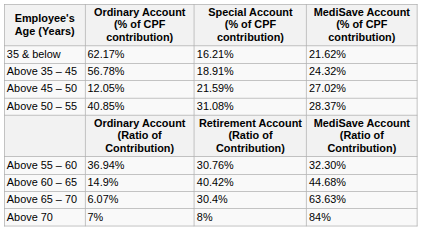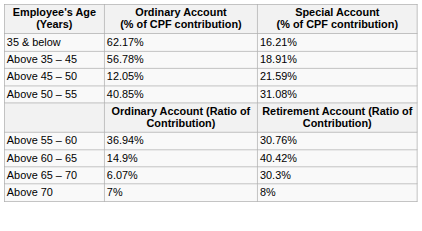 <table class="wikitable">
 <tr>
 <th>Employee's Age (Years)</th>
 <th>Ordinary Account<br>(% of CPF contribution)</th>
 <th>Special Account<br>(% of CPF contribution)</th>
-<th>MediSave Account<br>(% of CPF contribution)</th>
 </tr>
 <tr>
 <td>35 & below</td>
 <td>62.17%</td>
 <td>16.21%</td>
-<td>21.62%</td>
 </tr>
 <tr>
 <td>Above 35 – 45</td>
 <td>56.78%</td>
 <td>18.91%</td>
-<td>24.32%</td>
 </tr>
 <tr>
 <td>Above 45 – 50</td>
 <td>12.05%</td>
 <td>21.59%</td>
-<td>27.02%</td>
 </tr>
 <tr>
 <td>Above 50 – 55</td>
 <td>40.85%</td>
 <td>31.08%</td>
-<td>28.37%</td>
 </tr>
 <tr>
 <th></th>
 <th>Ordinary Account (Ratio of Contribution)</th>
 <th>Retirement Account (Ratio of Contribution)</th>
-<th>MediSave Account (Ratio of Contribution)</th>
 </tr>
 <tr>
 <td>Above 55 – 60</td>
 <td>36.94%</td>
 <td>30.76%</td>
-<td>32.30%</td>
 </tr>
 <tr>
 <td>Above 60 – 65</td>
 <td>14.9%</td>
 <td>40.42%</td>
-<td>44.68%</td>
 </tr>
 <tr>
 <td>Above 65 – 70</td>
 <td>6.07%</td>
-<td>30.4%</td>
-<td>63.63%</td>
+<td>30.3%</td>
 </tr>
 <tr>
 <td>Above 70</td>
 <td>7%</td>
 <td>8%</td>
-<td>84%</td>
 </tr>
 </table>
